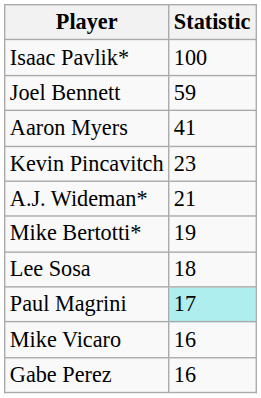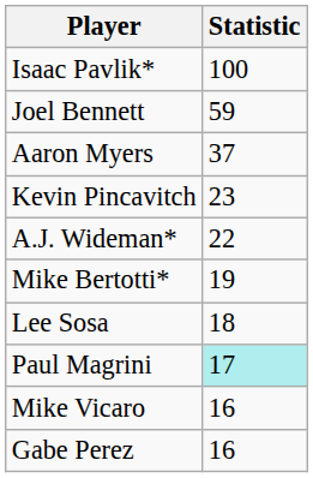 <table class="wikitable">
 <tr>
 <th>Player</th>
 <th>Statistic</th>
 </tr>
 <tr>
 <td>Isaac Pavlik*</td>
 <td>100</td>
 </tr>
 <tr>
 <td>Joel Bennett</td>
 <td>59</td>
 </tr>
 <tr>
 <td>Aaron Myers</td>
-<td>41</td>
+<td>37</td>
 </tr>
 <tr>
 <td>Kevin Pincavitch</td>
 <td>23</td>
 </tr>
 <tr>
 <td>A.J. Wideman*</td>
-<td>21</td>
+<td>22</td>
 </tr>
 <tr>
 <td>Mike Bertotti*</td>
 <td>19</td>
 </tr>
 <tr>
 <td>Lee Sosa</td>
 <td>18</td>
 </tr>
 <tr>
 <td>Paul Magrini</td>
 <td style="background: paleturquoise;">17</td>
 </tr>
 <tr>
 <td>Mike Vicaro</td>
 <td>16</td>
 </tr>
 <tr>
 <td>Gabe Perez</td>
 <td>16</td>
 </tr>
 </table>
